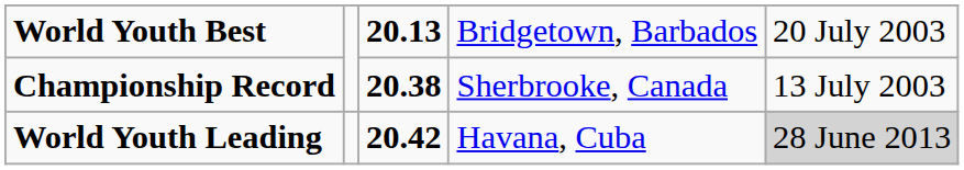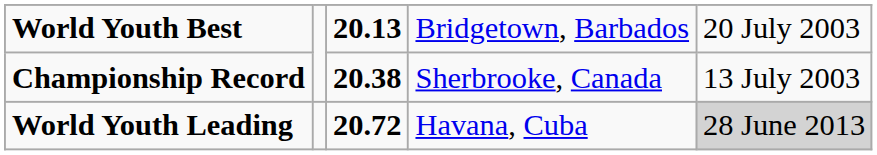 <table class="wikitable">
 <tr>
 <td><strong>World Youth Best</strong></td>
 <td rowspan=2></td>
 <td><strong>20.13</strong></td>
 <td><a href='#'>Bridgetown</a>, <a href='#'>Barbados</a></td>
 <td>20 July 2003</td>
 </tr>
 <tr>
 <td><strong>Championship Record</strong></td>
 <td><strong>20.38</strong></td>
 <td><a href='#'>Sherbrooke</a>, <a href='#'>Canada</a></td>
 <td>13 July 2003</td>
 </tr>
 <tr>
 <td><strong>World Youth Leading</strong></td>
 <td></td>
-<td><strong>20.42</strong></td>
+<td><strong>20.72</strong></td>
 <td><a href='#'>Havana</a>, <a href='#'>Cuba</a></td>
 <td style="background: lightgrey;">28 June 2013</td>
 </tr>
 </table>
